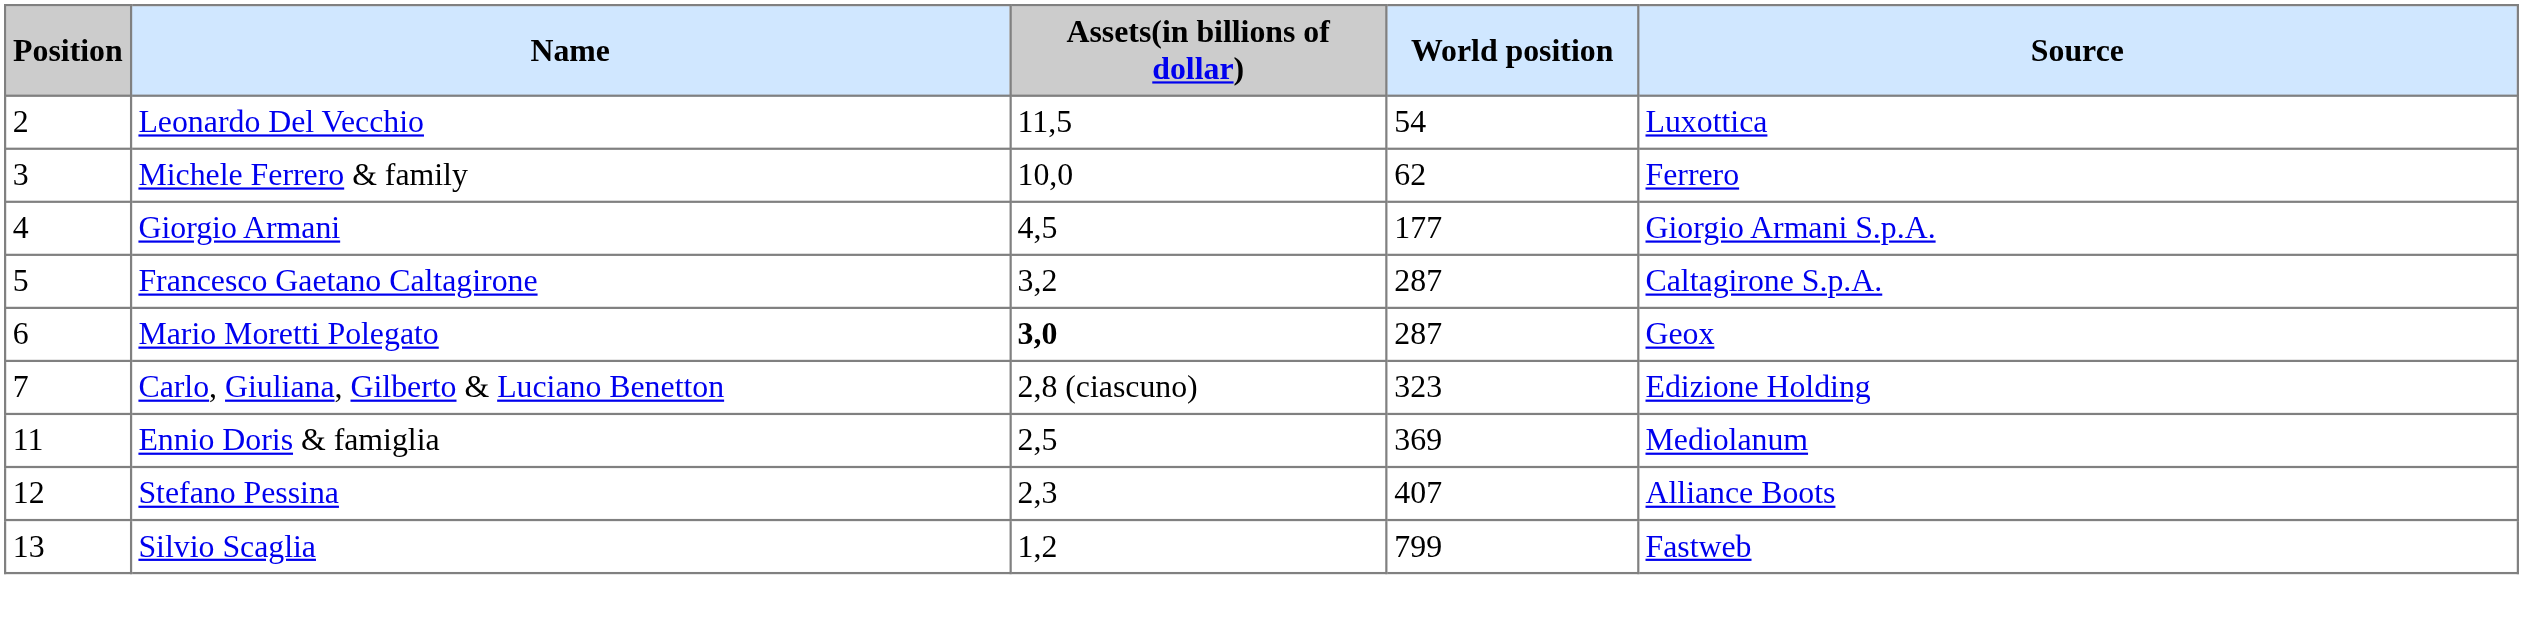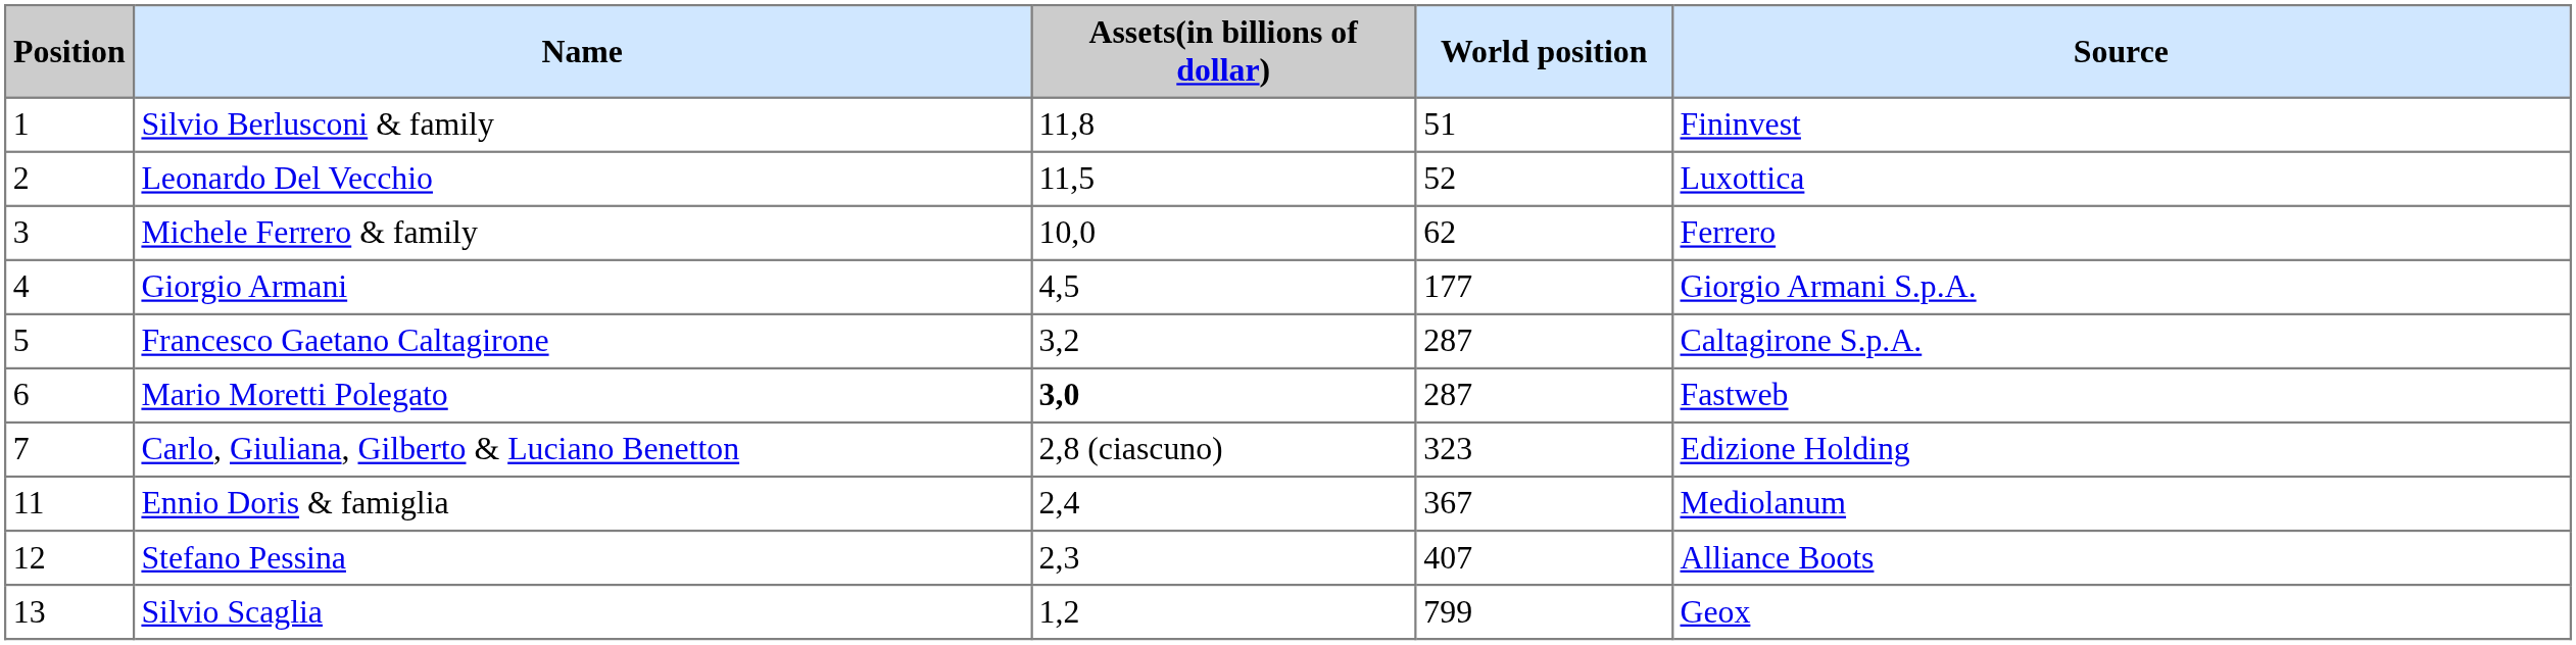 <table border=1 style="border-collapse:collapse; font-size:90%;" cellpadding=3 cellspacing=0 width=90%>
 <tr>
 <td align="center" bgcolor="#CCCCCC" width="5%"><strong>Position</strong></td>
 <td bgcolor="#D0E7FF" align="center" width="35%"><strong>Name</strong></td>
 <td bgcolor="#cccccc" align="center" width="15%"><strong>Assets(in billions of <a href='#'>dollar</a>)</strong></td>
 <td bgcolor="#D0E7FF" align="center" width="10%"><strong>World position</strong></td>
 <td bgcolor="#D0E7FF" align="center" width="35%"><strong>Source</strong></td>
 </tr>
 <tr>
+<td>1</td>
+<td><a href='#'>Silvio Berlusconi</a> & family</td>
+<td>11,8</td>
+<td>51</td>
+<td><a href='#'>Fininvest</a></td>
+</tr>
+<tr>
 <td>2</td>
 <td><a href='#'>Leonardo Del Vecchio</a></td>
 <td>11,5</td>
-<td>54</td>
+<td>52</td>
 <td><a href='#'>Luxottica</a></td>
 </tr>
 <tr>
 <td>3</td>
 <td><a href='#'>Michele Ferrero</a> & family</td>
 <td>10,0</td>
 <td>62</td>
 <td><a href='#'>Ferrero</a></td>
 </tr>
 <tr>
 <td>4</td>
 <td><a href='#'>Giorgio Armani</a></td>
 <td>4,5</td>
 <td>177</td>
 <td><a href='#'>Giorgio Armani S.p.A.</a></td>
 </tr>
 <tr>
 <td>5</td>
 <td><a href='#'>Francesco Gaetano Caltagirone</a></td>
 <td>3,2</td>
 <td>287</td>
 <td><a href='#'>Caltagirone S.p.A.</a></td>
 </tr>
 <tr>
 <td>6</td>
 <td><a href='#'>Mario Moretti Polegato</a></td>
 <td><strong>3,0</strong></td>
 <td>287</td>
-<td><a href='#'>Geox</a></td>
+<td><a href='#'>Fastweb</a></td>
 </tr>
 <tr>
 <td>7</td>
 <td><a href='#'>Carlo</a>, <a href='#'>Giuliana</a>, <a href='#'>Gilberto</a> & <a href='#'>Luciano Benetton</a></td>
 <td>2,8 (ciascuno)</td>
 <td>323</td>
 <td><a href='#'>Edizione Holding</a></td>
 </tr>
 <tr>
 <td>11</td>
 <td><a href='#'>Ennio Doris</a> & famiglia</td>
-<td>2,5</td>
-<td>369</td>
+<td>2,4</td>
+<td>367</td>
 <td><a href='#'>Mediolanum</a></td>
 </tr>
 <tr>
 <td>12</td>
 <td><a href='#'>Stefano Pessina</a></td>
 <td>2,3</td>
 <td>407</td>
 <td><a href='#'>Alliance Boots</a></td>
 </tr>
 <tr>
 <td>13</td>
 <td><a href='#'>Silvio Scaglia</a></td>
 <td>1,2</td>
 <td>799</td>
-<td><a href='#'>Fastweb</a></td>
+<td><a href='#'>Geox</a></td>
 </tr>
 </table>
